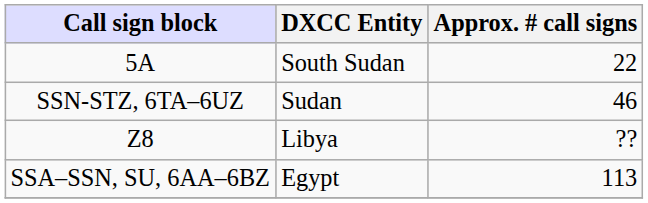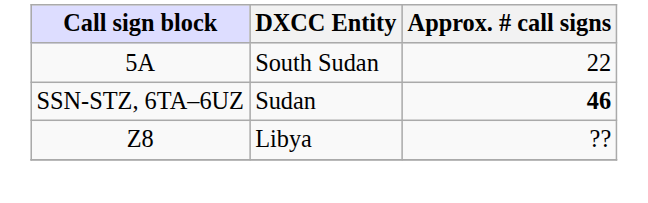 <table class=wikitable style="margin: 1em auto 1em auto;">
 <tr>
 <th style="background: #ddddff;">Call sign block</th>
 <th>DXCC Entity</th>
 <th>Approx. # call signs</th>
 </tr>
 <tr>
 <td align="center">5A</td>
 <td>South Sudan</td>
 <td align="right">22</td>
 </tr>
 <tr>
 <td align="center">SSN-STZ, 6TA–6UZ</td>
 <td>Sudan</td>
-<td align="right">46</td>
+<td align="right"><strong>46</strong></td>
 </tr>
 <tr>
 <td align="center">Z8</td>
 <td>Libya</td>
 <td align="right">??</td>
 </tr>
 <tr>
-<td align="center">SSA–SSN, SU, 6AA–6BZ</td>
-<td>Egypt</td>
-<td align="right">113</td>
-</tr>
-<tr>
 </tr>
 </table>
